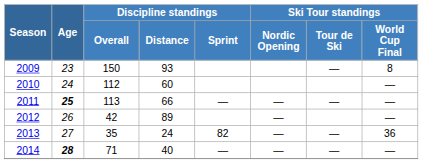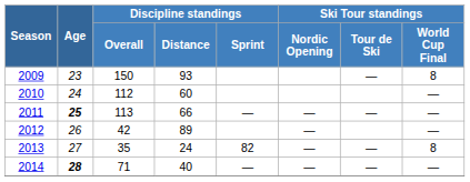 <table class="wikitable" style="font-size:95%; text-align:center; border:grey solid 1px; border-collapse:collapse; background:#ffffff;">
 <tr>
 <th style="background-color:#369; color:white; width:60px;" rowspan="2"> Season </th>
 <th style="background-color:#369; color:white; width:40px;" rowspan="2"> Age </th>
 <th style="background-color:#4180be; color:white;" colspan="3">Discipline standings</th>
 <th style="background-color:#4180be; color:white;" colspan="3">Ski Tour standings</th>
 </tr>
 <tr>
 <th style="background-color:#4180be; color:white; width:75px;">Overall</th>
 <th style="background-color:#4180be; color:white; width:75px;">Distance</th>
 <th style="background-color:#4180be; color:white; width:75px;">Sprint</th>
 <th style="background-color:#4180be; color:white; width:75px;">Nordic<br>Opening</th>
 <th style="background-color:#4180be; color:white; width:75px;">Tour de<br>Ski</th>
 <th style="background-color:#4180be; color:white; width:75px;">World Cup<br>Final</th>
 </tr>
 <tr>
 <td><a href='#'>2009</a></td>
 <td><em>23</em></td>
 <td>150</td>
 <td>93</td>
 <td></td>
 <td></td>
 <td>—</td>
 <td>8</td>
 </tr>
 <tr>
 <td><a href='#'>2010</a></td>
 <td><em>24</em></td>
 <td>112</td>
 <td>60</td>
 <td></td>
 <td></td>
 <td></td>
 <td>—</td>
 </tr>
 <tr>
 <td><a href='#'>2011</a></td>
 <td><strong><em>25</em></strong></td>
 <td>113</td>
 <td>66</td>
 <td>—</td>
 <td>—</td>
 <td>—</td>
 <td>—</td>
 </tr>
 <tr>
 <td><a href='#'>2012</a></td>
 <td><em>26</em></td>
 <td>42</td>
 <td>89</td>
 <td></td>
 <td>—</td>
 <td></td>
 <td>—</td>
 </tr>
 <tr>
 <td><a href='#'>2013</a></td>
 <td><em>27</em></td>
 <td>35</td>
 <td>24</td>
 <td>82</td>
 <td>—</td>
 <td>—</td>
-<td>36</td>
+<td>8</td>
 </tr>
 <tr>
 <td><a href='#'>2014</a></td>
 <td><strong><em>28</em></strong></td>
 <td>71</td>
 <td>40</td>
 <td>—</td>
 <td>—</td>
 <td>—</td>
 <td>—</td>
 </tr>
 <tr>
 </tr>
 </table>
